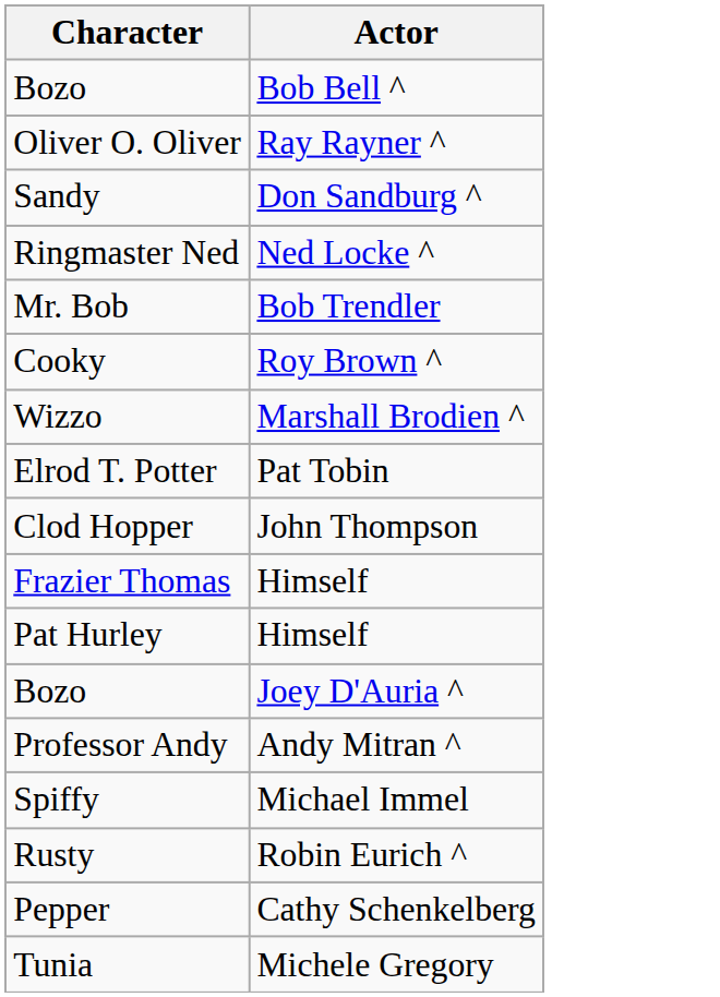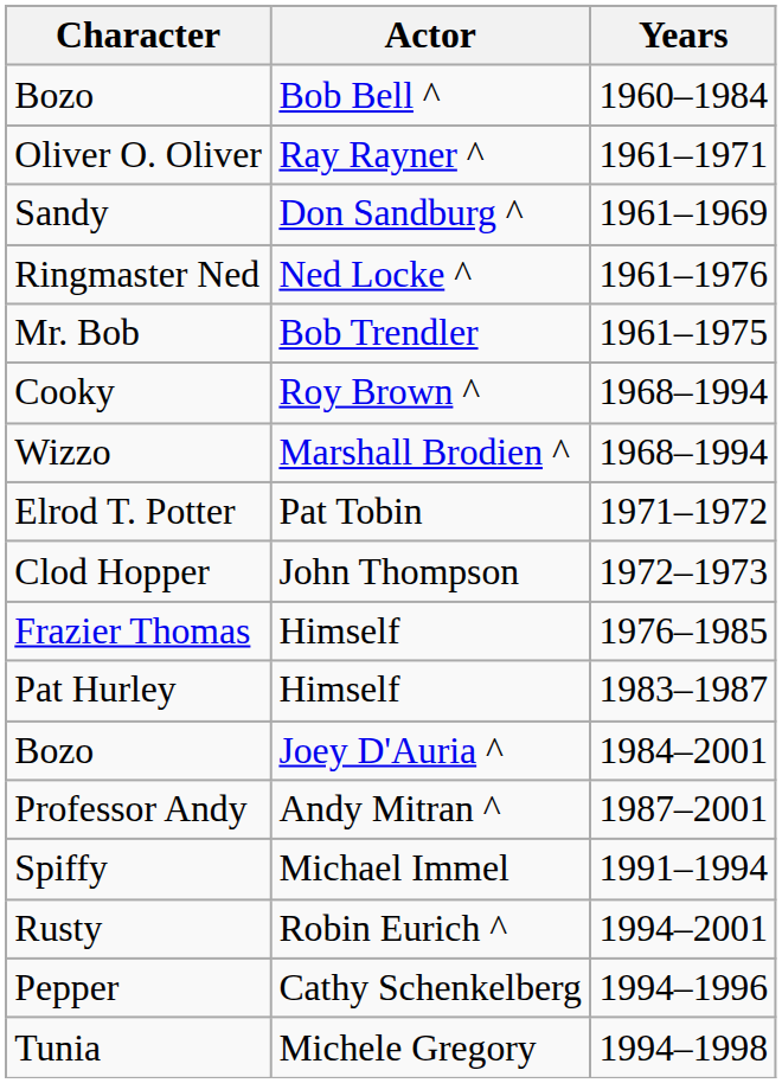 <table class="wikitable">
 <tr>
 <th>Character</th>
 <th>Actor</th>
+<th>Years</th>
 </tr>
 <tr>
 <td>Bozo</td>
 <td><a href='#'>Bob Bell</a> ^</td>
+<td>1960–1984</td>
 </tr>
 <tr>
 <td>Oliver O. Oliver</td>
 <td><a href='#'>Ray Rayner</a> ^</td>
+<td>1961–1971</td>
 </tr>
 <tr>
 <td>Sandy</td>
 <td><a href='#'>Don Sandburg</a> ^</td>
+<td>1961–1969</td>
 </tr>
 <tr>
 <td>Ringmaster Ned</td>
 <td><a href='#'>Ned Locke</a> ^</td>
+<td>1961–1976</td>
 </tr>
 <tr>
 <td>Mr. Bob</td>
 <td><a href='#'>Bob Trendler</a></td>
+<td>1961–1975</td>
 </tr>
 <tr>
 <td>Cooky</td>
 <td><a href='#'>Roy Brown</a> ^</td>
+<td>1968–1994</td>
 </tr>
 <tr>
 <td>Wizzo</td>
 <td><a href='#'>Marshall Brodien</a> ^</td>
+<td>1968–1994</td>
 </tr>
 <tr>
 <td>Elrod T. Potter</td>
 <td>Pat Tobin</td>
+<td>1971–1972</td>
 </tr>
 <tr>
 <td>Clod Hopper</td>
 <td>John Thompson</td>
+<td>1972–1973</td>
 </tr>
 <tr>
 <td><a href='#'>Frazier Thomas</a></td>
 <td>Himself</td>
+<td>1976–1985</td>
 </tr>
 <tr>
 <td>Pat Hurley</td>
 <td>Himself</td>
+<td>1983–1987</td>
 </tr>
 <tr>
 <td>Bozo</td>
 <td><a href='#'>Joey D'Auria</a> ^</td>
+<td>1984–2001</td>
 </tr>
 <tr>
 <td>Professor Andy</td>
 <td>Andy Mitran ^</td>
+<td>1987–2001</td>
 </tr>
 <tr>
 <td>Spiffy</td>
 <td>Michael Immel</td>
+<td>1991–1994</td>
 </tr>
 <tr>
 <td>Rusty</td>
 <td>Robin Eurich ^</td>
+<td>1994–2001</td>
 </tr>
 <tr>
 <td>Pepper</td>
 <td>Cathy Schenkelberg</td>
+<td>1994–1996</td>
 </tr>
 <tr>
 <td>Tunia</td>
 <td>Michele Gregory</td>
+<td>1994–1998</td>
 </tr>
 </table>
